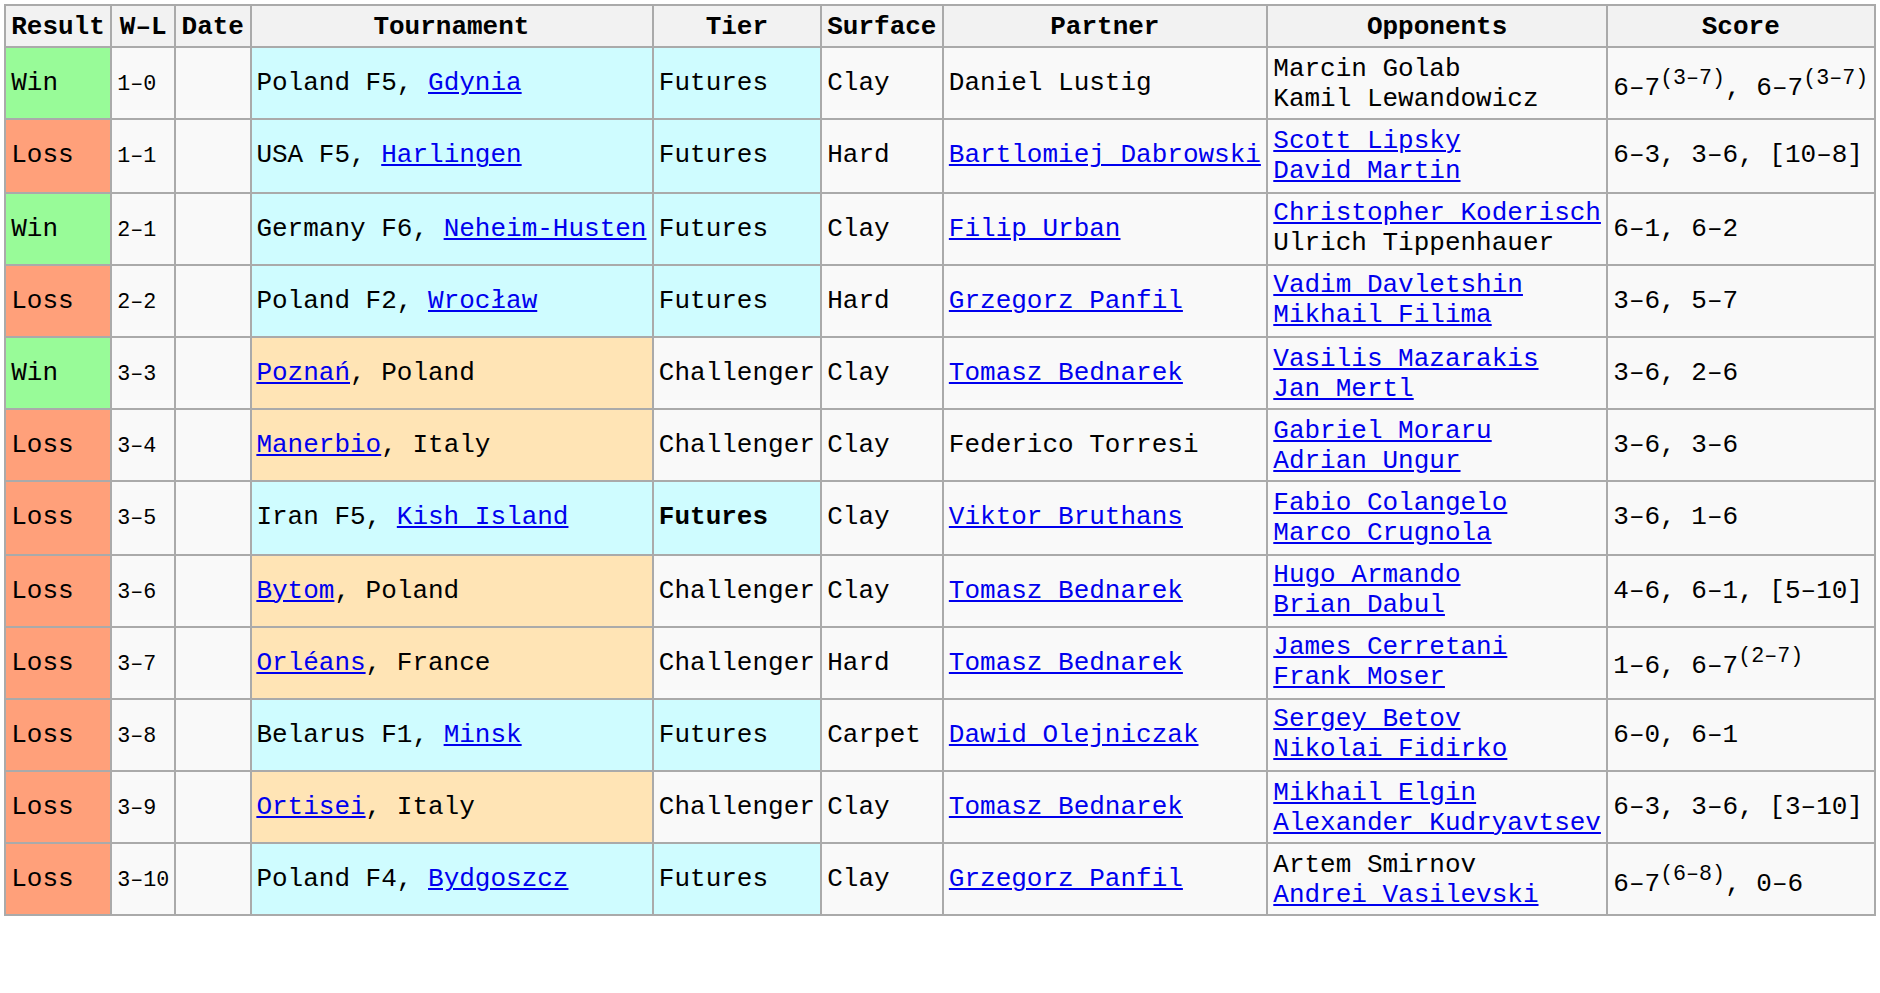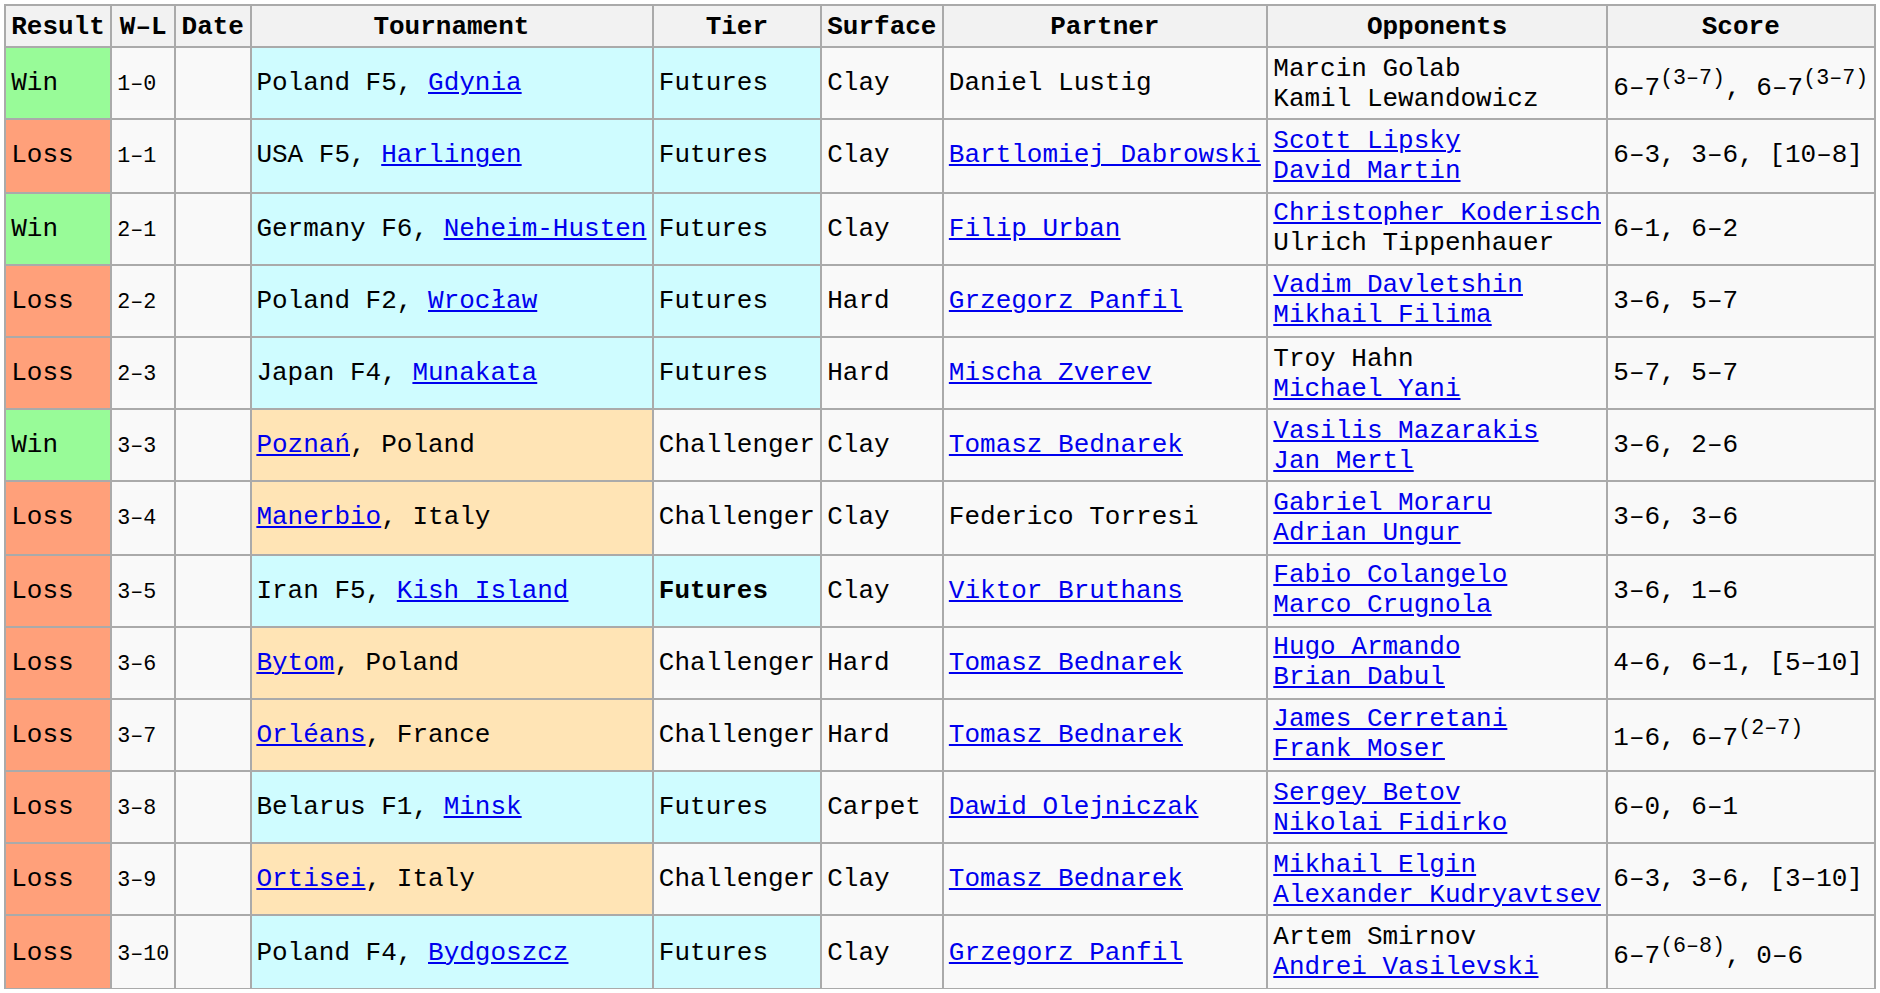 <table class="sortable wikitable">
 <tr>
 <th>Result</th>
 <th class="unsortable">W–L</th>
 <th>Date</th>
 <th>Tournament</th>
 <th>Tier</th>
 <th>Surface</th>
 <th>Partner</th>
 <th>Opponents</th>
 <th class="unsortable">Score</th>
 </tr>
 <tr>
 <td style="background:#98fb98;">Win</td>
 <td><small>1–0</small></td>
 <td></td>
 <td style="background:#cffcff;">Poland F5, <a href='#'>Gdynia</a></td>
 <td style="background:#cffcff;">Futures</td>
 <td>Clay</td>
 <td> Daniel Lustig</td>
 <td> Marcin Golab <br>  Kamil Lewandowicz</td>
 <td>6–7<sup>(3–7)</sup>, 6–7<sup>(3–7)</sup></td>
 </tr>
 <tr>
 <td style="background:#ffa07a;">Loss</td>
 <td><small>1–1</small></td>
 <td></td>
 <td style="background:#cffcff;">USA F5, <a href='#'>Harlingen</a></td>
 <td style="background:#cffcff;">Futures</td>
-<td>Hard</td>
+<td>Clay</td>
 <td> <a href='#'>Bartlomiej Dabrowski</a></td>
 <td> <a href='#'>Scott Lipsky</a> <br>  <a href='#'>David Martin</a></td>
 <td>6–3, 3–6, [10–8]</td>
 </tr>
 <tr>
 <td style="background:#98fb98;">Win</td>
 <td><small>2–1</small></td>
 <td></td>
 <td style="background:#cffcff;">Germany F6, <a href='#'>Neheim-Husten</a></td>
 <td style="background:#cffcff;">Futures</td>
 <td>Clay</td>
 <td> <a href='#'>Filip Urban</a></td>
 <td> <a href='#'>Christopher Koderisch</a> <br>  Ulrich Tippenhauer</td>
 <td>6–1, 6–2</td>
 </tr>
 <tr>
 <td style="background:#ffa07a;">Loss</td>
 <td><small>2–2</small></td>
 <td></td>
 <td style="background:#cffcff;">Poland F2, <a href='#'>Wrocław</a></td>
 <td style="background:#cffcff;">Futures</td>
 <td>Hard</td>
 <td> <a href='#'>Grzegorz Panfil</a></td>
 <td> <a href='#'>Vadim Davletshin</a> <br>  <a href='#'>Mikhail Filima</a></td>
 <td>3–6, 5–7</td>
+</tr>
+<tr>
+<td style="background:#ffa07a;">Loss</td>
+<td><small>2–3</small></td>
+<td></td>
+<td style="background:#cffcff;">Japan F4, <a href='#'>Munakata</a></td>
+<td style="background:#cffcff;">Futures</td>
+<td>Hard</td>
+<td> <a href='#'>Mischa Zverev</a></td>
+<td> Troy Hahn <br>  <a href='#'>Michael Yani</a></td>
+<td>5–7, 5–7</td>
 </tr>
 <tr>
 <td style="background:#98fb98;">Win</td>
 <td><small>3–3</small></td>
 <td></td>
 <td style="background:moccasin;"><a href='#'>Poznań</a>, Poland</td>
 <td style="background:#moccasin;">Challenger</td>
 <td>Clay</td>
 <td> <a href='#'>Tomasz Bednarek</a></td>
 <td> <a href='#'>Vasilis Mazarakis</a> <br>  <a href='#'>Jan Mertl</a></td>
 <td>3–6, 2–6</td>
 </tr>
 <tr>
 <td style="background:#ffa07a;">Loss</td>
 <td><small>3–4</small></td>
 <td></td>
 <td style="background:moccasin;"><a href='#'>Manerbio</a>, Italy</td>
 <td style="background:#moccasin;">Challenger</td>
 <td>Clay</td>
 <td> Federico Torresi</td>
 <td> <a href='#'>Gabriel Moraru</a> <br>  <a href='#'>Adrian Ungur</a></td>
 <td>3–6, 3–6</td>
 </tr>
 <tr>
 <td style="background:#ffa07a;">Loss</td>
 <td><small>3–5</small></td>
 <td></td>
 <td style="background:#cffcff;">Iran F5, <a href='#'>Kish Island</a></td>
 <td style="background:#cffcff;"><strong>Futures</strong></td>
 <td>Clay</td>
 <td> <a href='#'>Viktor Bruthans</a></td>
 <td> <a href='#'>Fabio Colangelo</a> <br>  <a href='#'>Marco Crugnola</a></td>
 <td>3–6, 1–6</td>
 </tr>
 <tr>
 <td style="background:#ffa07a;">Loss</td>
 <td><small>3–6</small></td>
 <td></td>
 <td style="background:moccasin;"><a href='#'>Bytom</a>, Poland</td>
 <td style="background:#moccasin;">Challenger</td>
-<td>Clay</td>
+<td>Hard</td>
 <td> <a href='#'>Tomasz Bednarek</a></td>
 <td> <a href='#'>Hugo Armando</a> <br>  <a href='#'>Brian Dabul</a></td>
 <td>4–6, 6–1, [5–10]</td>
 </tr>
 <tr>
 <td style="background:#ffa07a;">Loss</td>
 <td><small>3–7</small></td>
 <td></td>
 <td style="background:moccasin;"><a href='#'>Orléans</a>, France</td>
 <td style="background:#moccasin;">Challenger</td>
 <td>Hard</td>
 <td> <a href='#'>Tomasz Bednarek</a></td>
 <td> <a href='#'>James Cerretani</a> <br>  <a href='#'>Frank Moser</a></td>
 <td>1–6, 6–7<sup>(2–7)</sup></td>
 </tr>
 <tr>
 <td style="background:#ffa07a;">Loss</td>
 <td><small>3–8</small></td>
 <td></td>
 <td style="background:#cffcff;">Belarus F1, <a href='#'>Minsk</a></td>
 <td style="background:#cffcff;">Futures</td>
 <td>Carpet</td>
 <td> <a href='#'>Dawid Olejniczak</a></td>
 <td> <a href='#'>Sergey Betov</a> <br>  <a href='#'>Nikolai Fidirko</a></td>
 <td>6–0, 6–1</td>
 </tr>
 <tr>
 <td style="background:#ffa07a;">Loss</td>
 <td><small>3–9</small></td>
 <td></td>
 <td style="background:moccasin;"><a href='#'>Ortisei</a>, Italy</td>
 <td style="background:#moccasin;">Challenger</td>
 <td>Clay</td>
 <td> <a href='#'>Tomasz Bednarek</a></td>
 <td> <a href='#'>Mikhail Elgin</a> <br>  <a href='#'>Alexander Kudryavtsev</a></td>
 <td>6–3, 3–6, [3–10]</td>
 </tr>
 <tr>
 <td style="background:#ffa07a;">Loss</td>
 <td><small>3–10</small></td>
 <td></td>
 <td style="background:#cffcff;">Poland F4, <a href='#'>Bydgoszcz</a></td>
 <td style="background:#cffcff;">Futures</td>
 <td>Clay</td>
 <td> <a href='#'>Grzegorz Panfil</a></td>
 <td> Artem Smirnov <br>  <a href='#'>Andrei Vasilevski</a></td>
 <td>6–7<sup>(6–8)</sup>, 0–6</td>
 </tr>
 </table>
